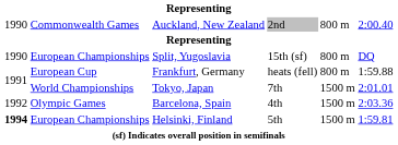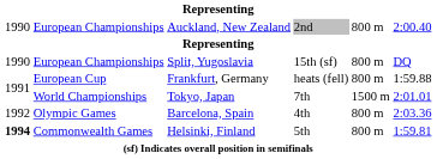 <table>
 <tr>
 <th colspan="6">Representing </th>
 </tr>
 <tr>
 <td>1990</td>
-<td><a href='#'>Commonwealth Games</a></td>
+<td><a href='#'>European Championships</a></td>
 <td><a href='#'>Auckland, New Zealand</a></td>
 <td bgcolor=silver>2nd</td>
 <td>800 m</td>
 <td><a href='#'>2:00.40</a></td>
 </tr>
 <tr>
 <th colspan=6>Representing </th>
 </tr>
 <tr>
 <td>1990</td>
 <td><a href='#'>European Championships</a></td>
 <td><a href='#'>Split, Yugoslavia</a></td>
 <td>15th (sf)</td>
 <td>800 m</td>
 <td><a href='#'>DQ</a></td>
 </tr>
 <tr>
 <td rowspan=2>1991</td>
 <td><a href='#'>European Cup</a></td>
 <td><a href='#'>Frankfurt</a>, Germany</td>
 <td>heats (fell)</td>
 <td>800 m</td>
 <td>1:59.88</td>
 </tr>
 <tr>
 <td><a href='#'>World Championships</a></td>
 <td><a href='#'>Tokyo, Japan</a></td>
 <td>7th</td>
 <td>1500 m</td>
 <td><a href='#'>2:01.01</a></td>
 </tr>
 <tr>
 <td>1992</td>
 <td><a href='#'>Olympic Games</a></td>
 <td><a href='#'>Barcelona, Spain</a></td>
 <td>4th</td>
-<td>1500 m</td>
+<td>800 m</td>
 <td><a href='#'>2:03.36</a></td>
 </tr>
 <tr>
 <td><strong>1994</strong></td>
-<td><a href='#'>European Championships</a></td>
+<td><a href='#'>Commonwealth Games</a></td>
 <td><a href='#'>Helsinki, Finland</a></td>
 <td>5th</td>
-<td>1500 m</td>
+<td>800 m</td>
 <td><a href='#'>1:59.81</a></td>
 </tr>
 <tr>
 <th colspan=6><small><strong> (sf) Indicates overall position in semifinals</strong></small></th>
 </tr>
 </table>
